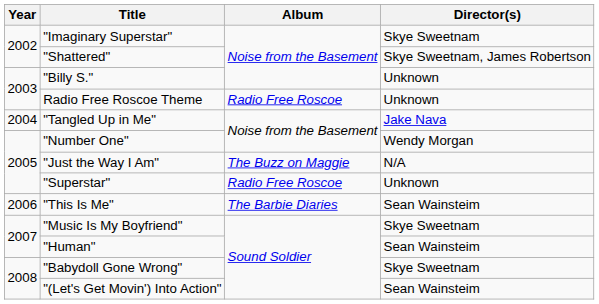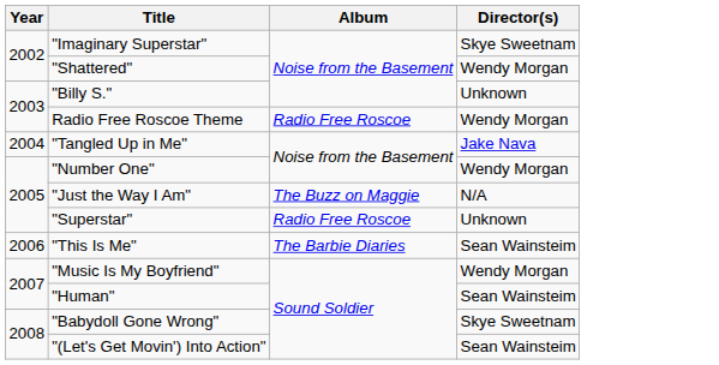 <table class="wikitable">
 <tr>
 <th>Year</th>
 <th>Title</th>
 <th>Album</th>
 <th>Director(s)</th>
 </tr>
 <tr>
 <td rowspan="2">2002</td>
 <td>"Imaginary Superstar"</td>
 <td rowspan="3"><em><a href='#'>Noise from the Basement</a></em></td>
 <td>Skye Sweetnam</td>
 </tr>
 <tr>
 <td>"Shattered"</td>
-<td>Skye Sweetnam, James Robertson</td>
+<td>Wendy Morgan</td>
 </tr>
 <tr>
 <td rowspan="2">2003</td>
 <td>"Billy S."</td>
 <td>Unknown</td>
 </tr>
 <tr>
 <td>Radio Free Roscoe Theme</td>
 <td><em><a href='#'>Radio Free Roscoe</a></em></td>
-<td>Unknown</td>
+<td>Wendy Morgan</td>
 </tr>
 <tr>
 <td>2004</td>
 <td>"Tangled Up in Me"</td>
 <td rowspan="2"><em>Noise from the Basement</em></td>
 <td><a href='#'>Jake Nava</a></td>
 </tr>
 <tr>
 <td rowspan="3">2005</td>
 <td>"Number One"</td>
 <td>Wendy Morgan</td>
 </tr>
 <tr>
 <td>"Just the Way I Am"</td>
 <td><em><a href='#'>The Buzz on Maggie</a></em></td>
 <td>N/A</td>
 </tr>
 <tr>
 <td>"Superstar"</td>
 <td><em><a href='#'>Radio Free Roscoe</a></em></td>
 <td>Unknown</td>
 </tr>
 <tr>
 <td>2006</td>
 <td>"This Is Me"</td>
 <td><em><a href='#'>The Barbie Diaries</a></em></td>
 <td>Sean Wainsteim</td>
 </tr>
 <tr>
 <td rowspan="2">2007</td>
 <td>"Music Is My Boyfriend"</td>
 <td rowspan="4"><em><a href='#'>Sound Soldier</a></em></td>
-<td>Skye Sweetnam</td>
+<td>Wendy Morgan</td>
 </tr>
 <tr>
 <td>"Human"</td>
 <td>Sean Wainsteim</td>
 </tr>
 <tr>
 <td rowspan="2">2008</td>
 <td>"Babydoll Gone Wrong"</td>
 <td>Skye Sweetnam</td>
 </tr>
 <tr>
 <td>"(Let's Get Movin') Into Action"</td>
 <td>Sean Wainsteim</td>
 </tr>
 </table>
